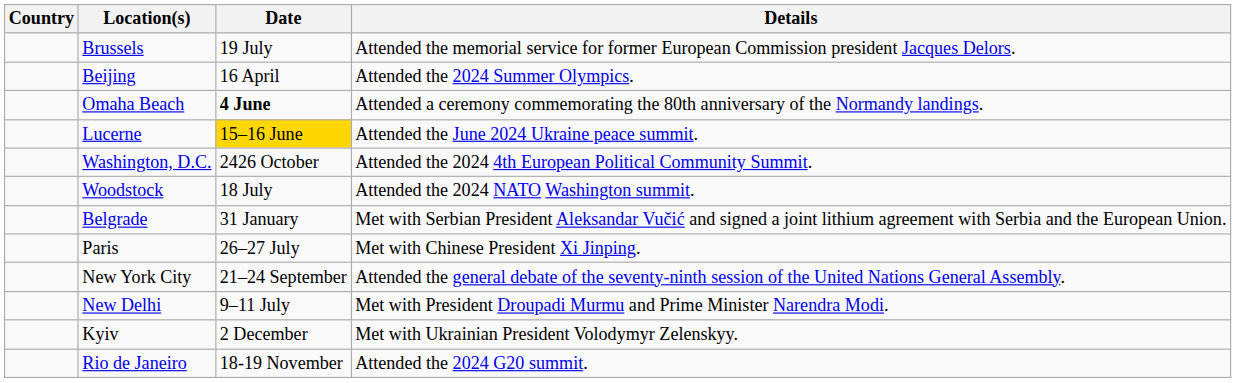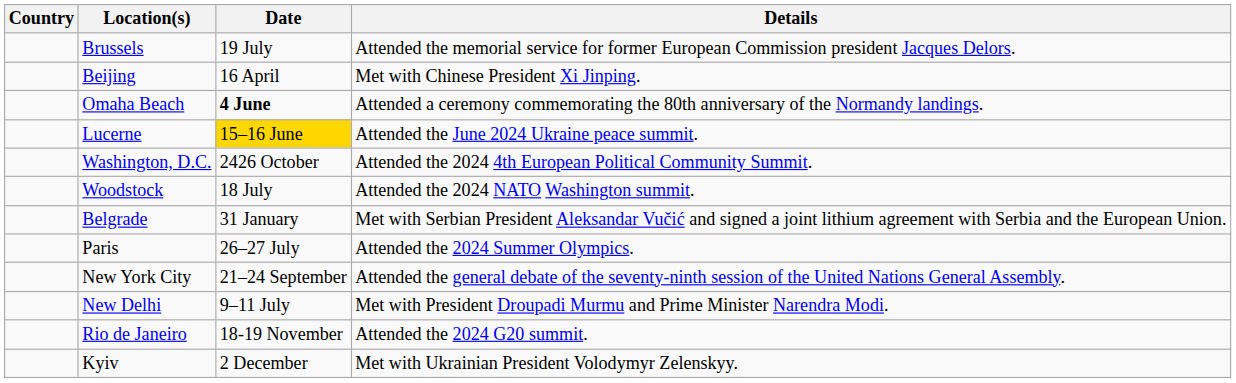 <table class="wikitable">
 <tr>
 <th>Country</th>
 <th>Location(s)</th>
 <th>Date</th>
 <th>Details</th>
 </tr>
 <tr>
 <td></td>
 <td><a href='#'>Brussels</a></td>
 <td>19 July</td>
 <td>Attended the memorial service for former European Commission president <a href='#'>Jacques Delors</a>.</td>
 </tr>
 <tr>
 <td></td>
 <td><a href='#'>Beijing</a></td>
 <td>16 April</td>
-<td>Attended the <a href='#'>2024 Summer Olympics</a>.</td>
+<td>Met with Chinese President <a href='#'>Xi Jinping</a>.</td>
 </tr>
 <tr>
 <td></td>
 <td><a href='#'>Omaha Beach</a></td>
 <td><strong>4 June</strong></td>
 <td>Attended a ceremony commemorating the 80th anniversary of the <a href='#'>Normandy landings</a>.</td>
 </tr>
 <tr>
 <td></td>
 <td><a href='#'>Lucerne</a></td>
 <td style="background: gold;">15–16 June</td>
 <td>Attended the <a href='#'>June 2024 Ukraine peace summit</a>.</td>
 </tr>
 <tr>
 <td></td>
 <td><a href='#'>Washington, D.C.</a></td>
 <td>2426 October</td>
 <td>Attended the 2024 <a href='#'>4th European Political Community Summit</a>.</td>
 </tr>
 <tr>
 <td></td>
 <td><a href='#'>Woodstock</a></td>
 <td>18 July</td>
 <td>Attended the 2024 <a href='#'>NATO</a> <a href='#'>Washington summit</a>.</td>
 </tr>
 <tr>
 <td></td>
 <td><a href='#'>Belgrade</a></td>
 <td>31 January</td>
 <td>Met with Serbian President <a href='#'>Aleksandar Vučić</a> and signed a joint lithium agreement with Serbia and the European Union.</td>
 </tr>
 <tr>
 <td></td>
 <td>Paris</td>
 <td>26–27 July</td>
-<td>Met with Chinese President <a href='#'>Xi Jinping</a>.</td>
+<td>Attended the <a href='#'>2024 Summer Olympics</a>.</td>
 </tr>
 <tr>
 <td></td>
 <td>New York City</td>
 <td>21–24 September</td>
 <td>Attended the <a href='#'>general debate of the seventy-ninth session of the United Nations General Assembly</a>.</td>
 </tr>
 <tr>
 <td></td>
 <td><a href='#'>New Delhi</a></td>
 <td>9–11 July</td>
 <td>Met with President <a href='#'>Droupadi Murmu</a> and Prime Minister <a href='#'>Narendra Modi</a>.</td>
 </tr>
 <tr>
 <td></td>
+<td><a href='#'>Rio de Janeiro</a></td>
+<td>18-19 November</td>
+<td>Attended the <a href='#'>2024 G20 summit</a>.</td>
+</tr>
+<tr>
+<td></td>
 <td>Kyiv</td>
 <td>2 December</td>
 <td>Met with Ukrainian President Volodymyr Zelenskyy.</td>
 </tr>
-<tr>
-<td></td>
-<td><a href='#'>Rio de Janeiro</a></td>
-<td>18-19 November</td>
-<td>Attended the <a href='#'>2024 G20 summit</a>.</td>
-</tr>
 </table>
